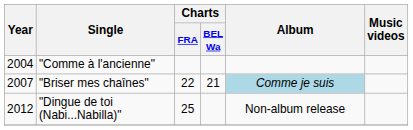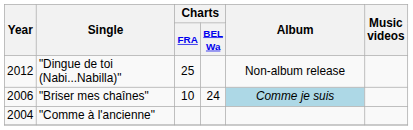 <table class="wikitable">
 <tr>
 <th align="center" rowspan="2">Year</th>
 <th align="center" rowspan="2" width="180">Single</th>
 <th align="center" colspan="2">Charts</th>
 <th align="center" rowspan="2" width="180">Album</th>
 <th align="center" rowspan="2" width="40">Music<br>videos</th>
 </tr>
 <tr>
 <th width="20"><small><a href='#'>FRA</a></small><br></th>
 <th width="20"><small><a href='#'>BEL<br>Wa</a></small><br></th>
 </tr>
 <tr>
+<td align="center">2012</td>
+<td>"Dingue de toi (Nabi...Nabilla)"</td>
+<td align="center">25</td>
+<td align="center"></td>
+<td align="center">Non-album release</td>
+<td></td>
+</tr>
+<tr>
+<td align="center">2006</td>
+<td>"Briser mes chaînes"</td>
+<td align="center">10</td>
+<td align="center">24</td>
+<td align="center" style="background: lightblue;"><em>Comme je suis</em></td>
+<td></td>
+</tr>
+<tr>
 <td align="center">2004</td>
 <td>"Comme à l'ancienne"</td>
 <td align="center"></td>
 <td align="center"></td>
 <td align="center"></td>
 <td></td>
 </tr>
 <tr>
-<td align="center">2007</td>
-<td>"Briser mes chaînes"</td>
-<td align="center">22</td>
-<td align="center">21</td>
-<td align="center" style="background: lightblue;"><em>Comme je suis</em></td>
-<td></td>
-</tr>
-<tr>
-<td align="center">2012</td>
-<td>"Dingue de toi (Nabi...Nabilla)"</td>
-<td align="center">25</td>
-<td align="center"></td>
-<td align="center">Non-album release</td>
-<td></td>
-</tr>
-<tr>
 </tr>
 </table>
